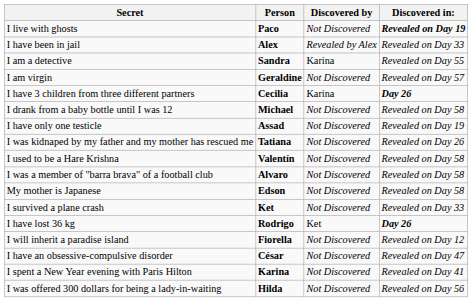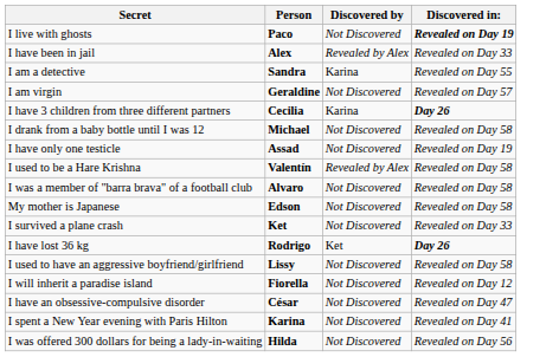 <table class="wikitable">
 <tr>
 <th>Secret</th>
 <th>Person</th>
 <th>Discovered by</th>
 <th>Discovered in:</th>
 </tr>
 <tr>
 <td>I live with ghosts</td>
 <td><strong>Paco</strong></td>
 <td><em>Not Discovered</em></td>
 <td><strong><em>Revealed on Day 19</em></strong></td>
 </tr>
 <tr>
 <td>I have been in jail</td>
 <td><strong>Alex</strong></td>
 <td><em>Revealed by Alex</em></td>
 <td><em>Revealed on Day 33</em></td>
 </tr>
 <tr>
 <td>I am a detective</td>
 <td><strong>Sandra</strong></td>
 <td>Karina</td>
 <td><em>Revealed on Day 55</em></td>
 </tr>
 <tr>
 <td>I am virgin</td>
 <td><strong>Geraldine</strong></td>
 <td><em>Not Discovered</em></td>
 <td><em>Revealed on Day 57</em></td>
 </tr>
 <tr>
 <td>I have 3 children from three different partners</td>
 <td><strong>Cecilia</strong></td>
 <td>Karina</td>
 <td><strong><em>Day 26</em></strong></td>
 </tr>
 <tr>
 <td>I drank from a baby bottle until I was 12</td>
 <td><strong>Michael</strong></td>
 <td><em>Not Discovered</em></td>
 <td><em>Revealed on Day 58</em></td>
 </tr>
 <tr>
 <td>I have only one testicle</td>
 <td><strong>Assad</strong></td>
 <td><em>Not Discovered</em></td>
 <td><em>Revealed on Day 19</em></td>
 </tr>
 <tr>
-<td>I was kidnaped by my father and my mother has rescued me</td>
-<td><strong>Tatiana</strong></td>
-<td><em>Not Discovered</em></td>
-<td><em>Revealed on Day 26</em></td>
-</tr>
-<tr>
 <td>I used to be a Hare Krishna</td>
 <td><strong>Valentín</strong></td>
-<td><em>Not Discovered</em></td>
+<td><em>Revealed by Alex</em></td>
 <td><em>Revealed on Day 58</em></td>
 </tr>
 <tr>
 <td>I was a member of "barra brava" of a football club</td>
 <td><strong>Alvaro</strong></td>
 <td><em>Not Discovered</em></td>
 <td><em>Revealed on Day 58</em></td>
 </tr>
 <tr>
 <td>My mother is Japanese</td>
 <td><strong>Edson</strong></td>
 <td><em>Not Discovered</em></td>
 <td><em>Revealed on Day 58</em></td>
 </tr>
 <tr>
 <td>I survived a plane crash</td>
 <td><strong>Ket</strong></td>
 <td><em>Not Discovered</em></td>
 <td><em>Revealed on Day 33</em></td>
 </tr>
 <tr>
 <td>I have lost 36 kg</td>
 <td><strong>Rodrigo</strong></td>
 <td>Ket</td>
 <td><strong><em>Day 26</em></strong></td>
 </tr>
 <tr>
+<td>I used to have an aggressive boyfriend/girlfriend</td>
+<td><strong>Lissy</strong></td>
+<td><em>Not Discovered</em></td>
+<td><em>Revealed on Day 58</em></td>
+</tr>
+<tr>
 <td>I will inherit a paradise island</td>
 <td><strong>Fiorella</strong></td>
 <td><em>Not Discovered</em></td>
 <td><em>Revealed on Day 12</em></td>
 </tr>
 <tr>
 <td>I have an obsessive-compulsive disorder</td>
 <td><strong>César</strong></td>
 <td><em>Not Discovered</em></td>
 <td><em>Revealed on Day 47</em></td>
 </tr>
 <tr>
 <td>I spent a New Year evening with Paris Hilton</td>
 <td><strong>Karina</strong></td>
 <td><em>Not Discovered</em></td>
 <td><em>Revealed on Day 41</em></td>
 </tr>
 <tr>
 <td>I was offered 300 dollars for being a lady-in-waiting</td>
 <td><strong>Hilda</strong></td>
 <td><em>Not Discovered</em></td>
 <td><em>Revealed on Day 56</em></td>
 </tr>
 </table>
